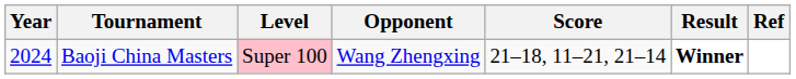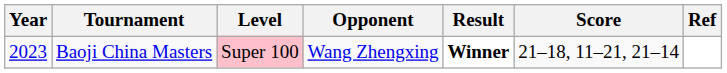 <table class="sortable wikitable" style="font-size: 90%;">
 <tr>
 <th>Year</th>
 <th>Tournament</th>
 <th>Level</th>
 <th>Opponent</th>
+<th>Result</th>
 <th>Score</th>
-<th>Result</th>
 <th>Ref</th>
 </tr>
 <tr>
-<td align="center"><a href='#'>2024</a></td>
+<td align="center"><a href='#'>2023</a></td>
 <td align="left"><a href='#'>Baoji China Masters</a></td>
 <td align="left" style="background: pink;">Super 100</td>
 <td align="left"> <a href='#'>Wang Zhengxing</a></td>
+<td style="text-align:left; background:white"> <strong>Winner</strong></td>
 <td align="left">21–18, 11–21, 21–14</td>
-<td style="text-align:left; background:white"> <strong>Winner</strong></td>
 <td style="text-align:center; background:white"></td>
 </tr>
 </table>
